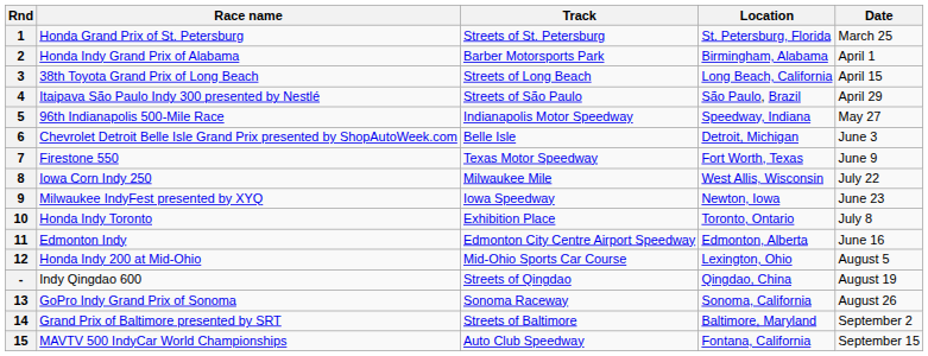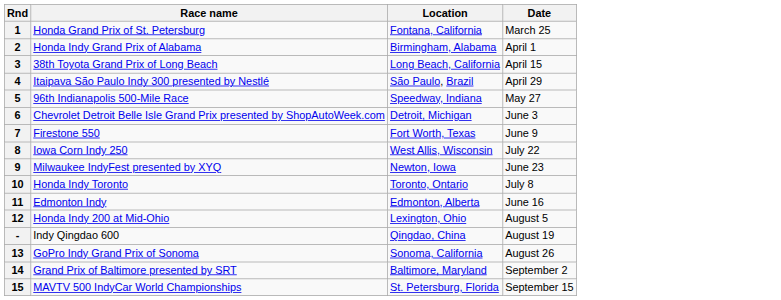 <table class="wikitable" style="font-size: 85%">
 <tr>
 <th>Rnd</th>
 <th>Race name</th>
-<th>Track</th>
 <th>Location</th>
 <th>Date</th>
 </tr>
 <tr>
 <th>1</th>
 <td><a href='#'>Honda Grand Prix of St. Petersburg</a></td>
-<td> <a href='#'>Streets of St. Petersburg</a></td>
-<td><a href='#'>St. Petersburg, Florida</a></td>
+<td><a href='#'>Fontana, California</a></td>
 <td>March 25</td>
 </tr>
 <tr>
 <th>2</th>
 <td><a href='#'>Honda Indy Grand Prix of Alabama</a></td>
-<td> <a href='#'>Barber Motorsports Park</a></td>
 <td><a href='#'>Birmingham, Alabama</a></td>
 <td>April 1</td>
 </tr>
 <tr>
 <th>3</th>
 <td><a href='#'>38th Toyota Grand Prix of Long Beach</a></td>
-<td> <a href='#'>Streets of Long Beach</a></td>
 <td><a href='#'>Long Beach, California</a></td>
 <td>April 15</td>
 </tr>
 <tr>
 <th>4</th>
 <td><a href='#'>Itaipava São Paulo Indy 300 presented by Nestlé</a></td>
-<td> <a href='#'>Streets of São Paulo</a></td>
 <td><a href='#'>São Paulo</a>, <a href='#'>Brazil</a></td>
 <td>April 29</td>
 </tr>
 <tr>
 <th>5</th>
 <td><a href='#'>96th Indianapolis 500-Mile Race</a></td>
-<td> <a href='#'>Indianapolis Motor Speedway</a></td>
 <td><a href='#'>Speedway, Indiana</a></td>
 <td>May 27</td>
 </tr>
 <tr>
 <th>6</th>
 <td><a href='#'>Chevrolet Detroit Belle Isle Grand Prix presented by ShopAutoWeek.com</a></td>
-<td> <a href='#'>Belle Isle</a></td>
 <td><a href='#'>Detroit, Michigan</a></td>
 <td>June 3</td>
 </tr>
 <tr>
 <th>7</th>
 <td><a href='#'>Firestone 550</a></td>
-<td> <a href='#'>Texas Motor Speedway</a></td>
 <td><a href='#'>Fort Worth, Texas</a></td>
 <td>June 9</td>
 </tr>
 <tr>
 <th>8</th>
 <td><a href='#'>Iowa Corn Indy 250</a></td>
-<td> <a href='#'>Milwaukee Mile</a></td>
 <td><a href='#'>West Allis, Wisconsin</a></td>
 <td>July 22</td>
 </tr>
 <tr>
 <th>9</th>
 <td><a href='#'>Milwaukee IndyFest presented by XYQ</a></td>
-<td> <a href='#'>Iowa Speedway</a></td>
 <td><a href='#'>Newton, Iowa</a></td>
 <td>June 23</td>
 </tr>
 <tr>
 <th>10</th>
 <td><a href='#'>Honda Indy Toronto</a></td>
-<td> <a href='#'>Exhibition Place</a></td>
 <td><a href='#'>Toronto, Ontario</a></td>
 <td>July 8</td>
 </tr>
 <tr>
 <th>11</th>
 <td><a href='#'>Edmonton Indy</a></td>
-<td> <a href='#'>Edmonton City Centre Airport Speedway</a></td>
 <td><a href='#'>Edmonton, Alberta</a></td>
 <td>June 16</td>
 </tr>
 <tr>
 <th>12</th>
 <td><a href='#'>Honda Indy 200 at Mid-Ohio</a></td>
-<td> <a href='#'>Mid-Ohio Sports Car Course</a></td>
 <td><a href='#'>Lexington, Ohio</a></td>
 <td>August 5</td>
 </tr>
 <tr>
 <th>-</th>
 <td>Indy Qingdao 600</td>
-<td> <a href='#'>Streets of Qingdao</a></td>
 <td><a href='#'>Qingdao, China</a></td>
 <td>August 19</td>
 </tr>
 <tr>
 <th>13</th>
 <td><a href='#'>GoPro Indy Grand Prix of Sonoma</a></td>
-<td> <a href='#'>Sonoma Raceway</a></td>
 <td><a href='#'>Sonoma, California</a></td>
 <td>August 26</td>
 </tr>
 <tr>
 <th>14</th>
 <td><a href='#'>Grand Prix of Baltimore presented by SRT</a></td>
-<td> <a href='#'>Streets of Baltimore</a></td>
 <td><a href='#'>Baltimore, Maryland</a></td>
 <td>September 2</td>
 </tr>
 <tr>
 <th>15</th>
 <td><a href='#'>MAVTV 500 IndyCar World Championships</a></td>
-<td> <a href='#'>Auto Club Speedway</a></td>
-<td><a href='#'>Fontana, California</a></td>
+<td><a href='#'>St. Petersburg, Florida</a></td>
 <td>September 15</td>
 </tr>
 </table>
